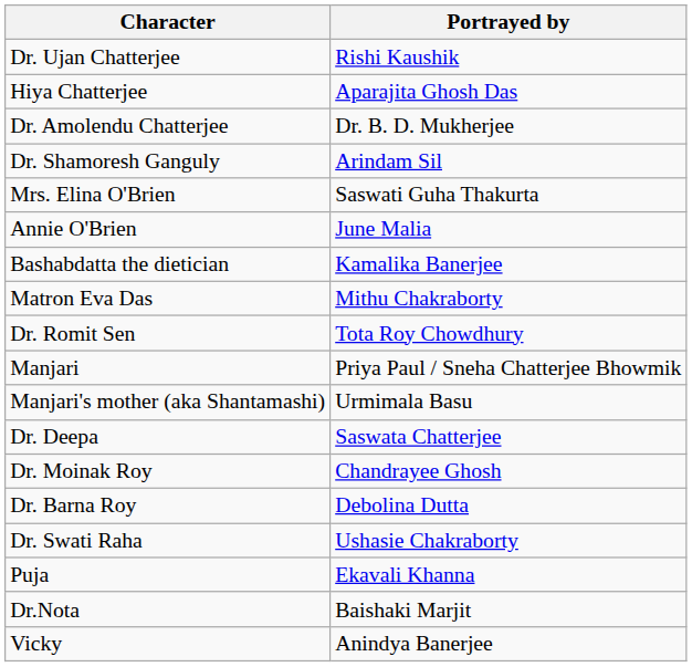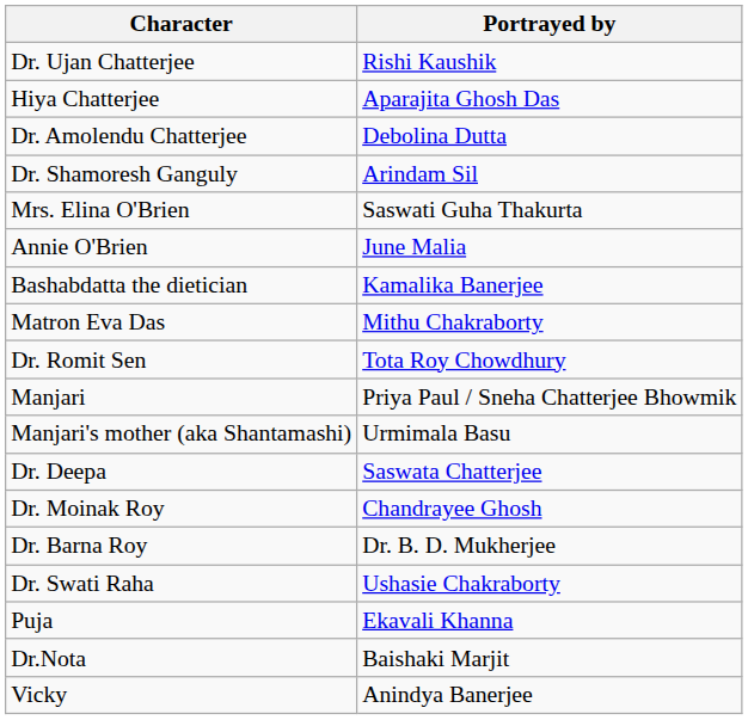 <table class="wikitable">
 <tr>
 <th>Character</th>
 <th>Portrayed by</th>
 </tr>
 <tr>
 <td>Dr. Ujan Chatterjee</td>
 <td><a href='#'>Rishi Kaushik</a></td>
 </tr>
 <tr>
 <td>Hiya Chatterjee</td>
 <td><a href='#'>Aparajita Ghosh Das</a></td>
 </tr>
 <tr>
 <td>Dr. Amolendu Chatterjee</td>
-<td>Dr. B. D. Mukherjee</td>
+<td><a href='#'>Debolina Dutta</a></td>
 </tr>
 <tr>
 <td>Dr. Shamoresh Ganguly</td>
 <td><a href='#'>Arindam Sil</a></td>
 </tr>
 <tr>
 <td>Mrs. Elina O'Brien</td>
 <td>Saswati Guha Thakurta</td>
 </tr>
 <tr>
 <td>Annie O'Brien</td>
 <td><a href='#'>June Malia</a></td>
 </tr>
 <tr>
 <td>Bashabdatta the dietician</td>
 <td><a href='#'>Kamalika Banerjee</a></td>
 </tr>
 <tr>
 <td>Matron Eva Das</td>
 <td><a href='#'>Mithu Chakraborty</a></td>
 </tr>
 <tr>
 <td>Dr. Romit Sen</td>
 <td><a href='#'>Tota Roy Chowdhury</a></td>
 </tr>
 <tr>
 <td>Manjari</td>
 <td>Priya Paul / Sneha Chatterjee Bhowmik</td>
 </tr>
 <tr>
 <td>Manjari's mother (aka Shantamashi)</td>
 <td>Urmimala Basu</td>
 </tr>
 <tr>
 <td>Dr. Deepa</td>
 <td><a href='#'>Saswata Chatterjee</a></td>
 </tr>
 <tr>
 <td>Dr. Moinak Roy</td>
 <td><a href='#'>Chandrayee Ghosh</a></td>
 </tr>
 <tr>
 <td>Dr. Barna Roy</td>
-<td><a href='#'>Debolina Dutta</a></td>
+<td>Dr. B. D. Mukherjee</td>
 </tr>
 <tr>
 <td>Dr. Swati Raha</td>
 <td><a href='#'>Ushasie Chakraborty</a></td>
 </tr>
 <tr>
 <td>Puja</td>
 <td><a href='#'>Ekavali Khanna</a></td>
 </tr>
 <tr>
 <td>Dr.Nota</td>
 <td>Baishaki Marjit</td>
 </tr>
 <tr>
 <td>Vicky</td>
 <td>Anindya Banerjee</td>
 </tr>
 </table>
